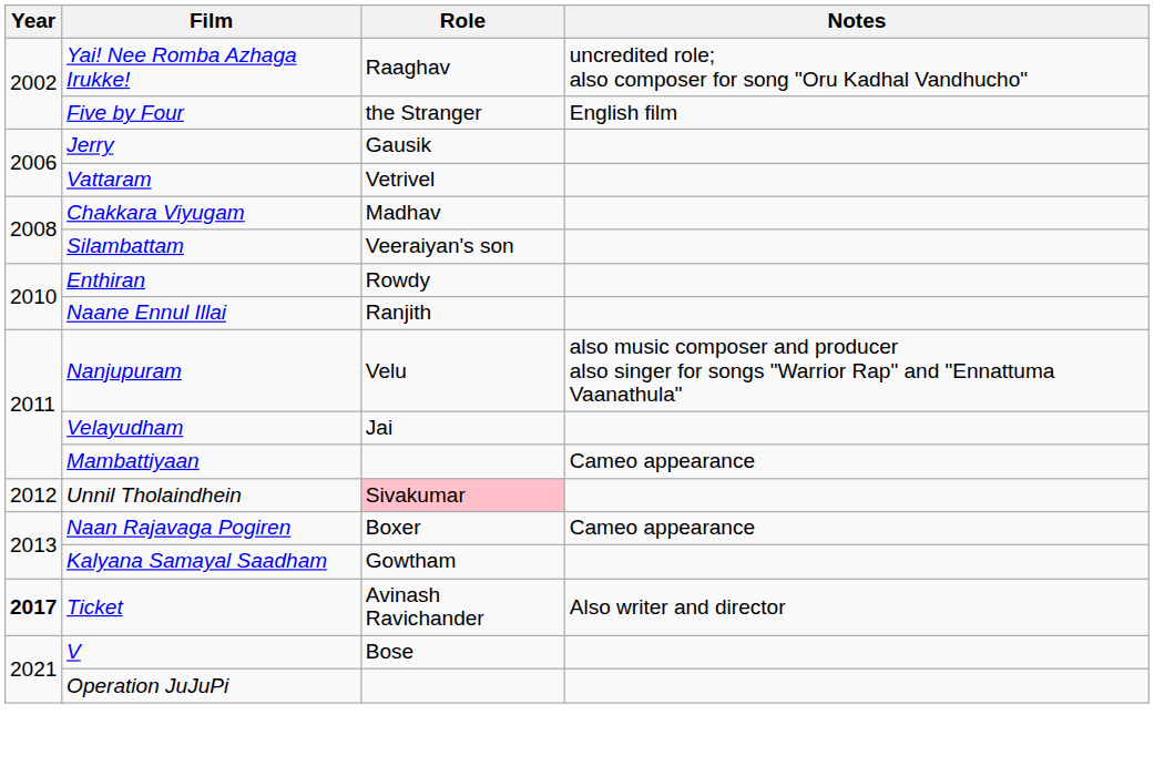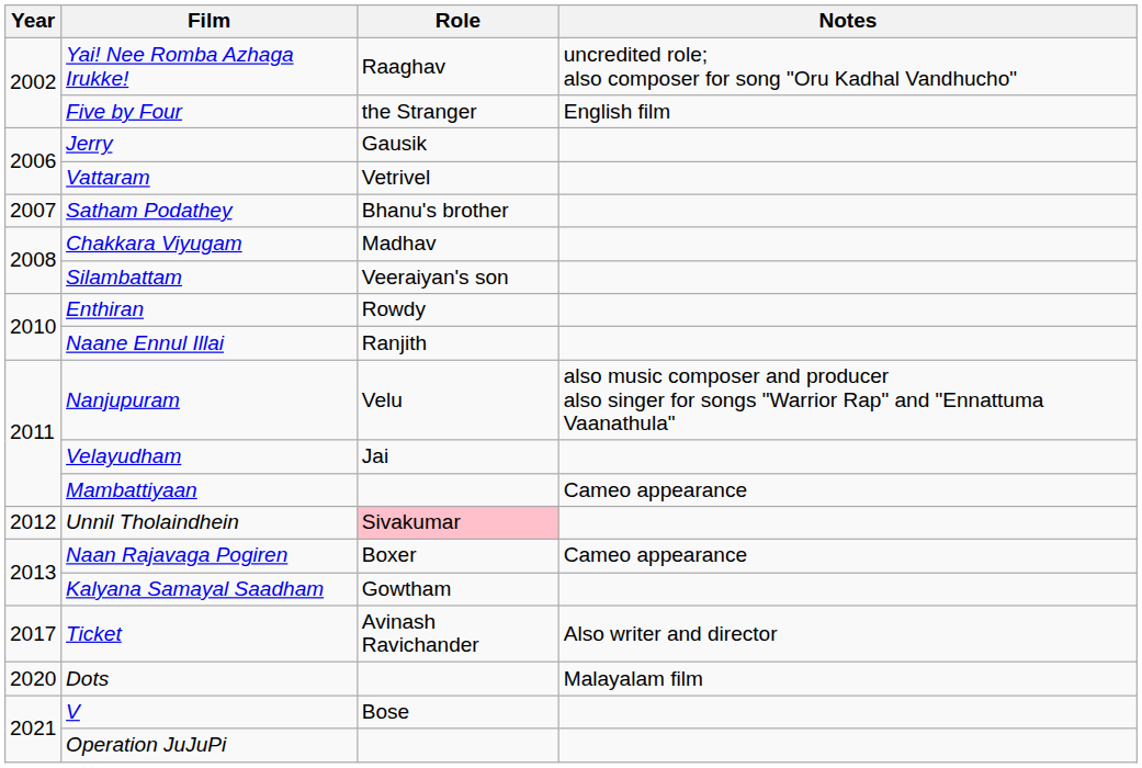 <table class="wikitable">
 <tr>
 <th>Year</th>
 <th>Film</th>
 <th>Role</th>
 <th>Notes</th>
 </tr>
 <tr>
 <td rowspan="2">2002</td>
 <td><em><a href='#'>Yai! Nee Romba Azhaga Irukke!</a></em></td>
 <td>Raaghav</td>
 <td>uncredited role;<br>also composer for song "Oru Kadhal Vandhucho"</td>
 </tr>
 <tr>
 <td><em><a href='#'>Five by Four</a></em></td>
 <td>the Stranger</td>
 <td>English film</td>
 </tr>
 <tr>
 <td rowspan="2">2006</td>
 <td><em><a href='#'>Jerry</a></em></td>
 <td>Gausik</td>
 <td></td>
 </tr>
 <tr>
 <td><em><a href='#'>Vattaram</a></em></td>
 <td>Vetrivel</td>
+<td></td>
+</tr>
+<tr>
+<td rowspan="1">2007</td>
+<td><em><a href='#'>Satham Podathey</a></em></td>
+<td>Bhanu's brother</td>
 <td></td>
 </tr>
 <tr>
 <td rowspan="2">2008</td>
 <td><em><a href='#'>Chakkara Viyugam</a></em></td>
 <td>Madhav</td>
 <td></td>
 </tr>
 <tr>
 <td><em><a href='#'>Silambattam</a></em></td>
 <td>Veeraiyan's son</td>
 <td></td>
 </tr>
 <tr>
 <td rowspan="2">2010</td>
 <td><em><a href='#'>Enthiran</a></em></td>
 <td>Rowdy</td>
 <td></td>
 </tr>
 <tr>
 <td><em><a href='#'>Naane Ennul Illai</a></em></td>
 <td>Ranjith</td>
 <td></td>
 </tr>
 <tr>
 <td rowspan="3">2011</td>
 <td><em><a href='#'>Nanjupuram</a></em></td>
 <td>Velu</td>
 <td>also music composer and producer<br>also singer for songs "Warrior Rap" and "Ennattuma Vaanathula"</td>
 </tr>
 <tr>
 <td><em><a href='#'>Velayudham</a></em></td>
 <td>Jai</td>
 <td></td>
 </tr>
 <tr>
 <td><em><a href='#'>Mambattiyaan</a></em></td>
 <td></td>
 <td>Cameo appearance</td>
 </tr>
 <tr>
 <td>2012</td>
 <td><em>Unnil Tholaindhein</em></td>
 <td style="background: pink;">Sivakumar</td>
 <td></td>
 </tr>
 <tr>
 <td rowspan="2">2013</td>
 <td><em><a href='#'>Naan Rajavaga Pogiren</a></em></td>
 <td>Boxer</td>
 <td>Cameo appearance</td>
 </tr>
 <tr>
 <td><em><a href='#'>Kalyana Samayal Saadham</a></em></td>
 <td>Gowtham</td>
 <td></td>
 </tr>
 <tr>
-<td><strong>2017</strong></td>
+<td>2017</td>
 <td><em><a href='#'>Ticket</a></em></td>
 <td>Avinash Ravichander</td>
 <td>Also writer and director</td>
+</tr>
+<tr>
+<td>2020</td>
+<td><em>Dots</em></td>
+<td></td>
+<td>Malayalam film</td>
 </tr>
 <tr>
 <td rowspan="2">2021</td>
 <td><em><a href='#'>V</a></em></td>
 <td>Bose</td>
 <td></td>
 </tr>
 <tr>
 <td><em>Operation JuJuPi</em></td>
 <td></td>
 <td></td>
 </tr>
 </table>
